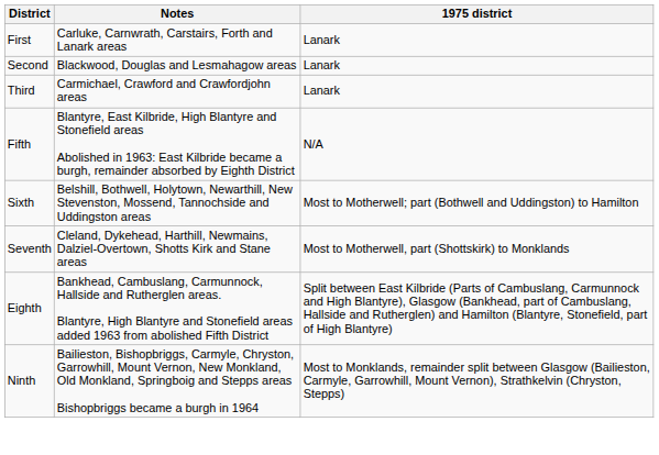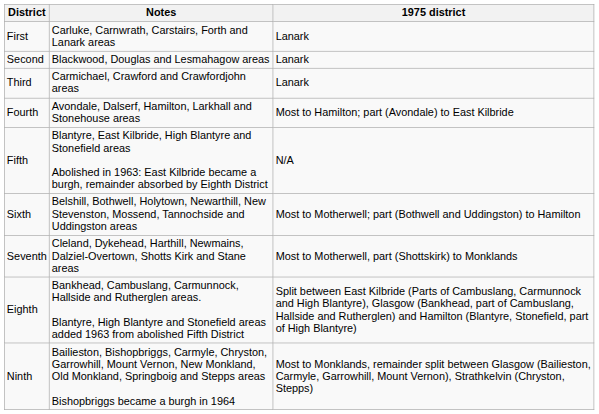 <table class="wikitable">
 <tr>
 <th>District</th>
 <th>Notes</th>
 <th>1975 district</th>
 </tr>
 <tr>
 <td>First</td>
 <td>Carluke, Carnwrath, Carstairs, Forth and Lanark areas</td>
 <td>Lanark</td>
 </tr>
 <tr>
 <td>Second</td>
 <td>Blackwood, Douglas and Lesmahagow areas</td>
 <td>Lanark</td>
 </tr>
 <tr>
 <td>Third</td>
 <td>Carmichael, Crawford and Crawfordjohn areas</td>
 <td>Lanark</td>
+</tr>
+<tr>
+<td>Fourth</td>
+<td>Avondale, Dalserf, Hamilton, Larkhall and Stonehouse areas</td>
+<td>Most to Hamilton; part (Avondale) to East Kilbride</td>
 </tr>
 <tr>
 <td>Fifth</td>
 <td>Blantyre, East Kilbride, High Blantyre and Stonefield areas<br><br>Abolished in 1963: East Kilbride became a burgh, remainder absorbed by Eighth District</td>
 <td>N/A</td>
 </tr>
 <tr>
 <td>Sixth</td>
 <td>Belshill, Bothwell, Holytown, Newarthill, New Stevenston, Mossend, Tannochside and Uddingston areas</td>
 <td>Most to Motherwell; part (Bothwell and Uddingston) to Hamilton</td>
 </tr>
 <tr>
 <td>Seventh</td>
 <td>Cleland, Dykehead, Harthill, Newmains, Dalziel-Overtown, Shotts Kirk and Stane areas</td>
 <td>Most to Motherwell, part (Shottskirk) to Monklands</td>
 </tr>
 <tr>
 <td>Eighth</td>
 <td>Bankhead, Cambuslang, Carmunnock, Hallside and Rutherglen areas.<br><br>Blantyre, High Blantyre and Stonefield areas added 1963 from abolished Fifth District</td>
 <td>Split between East Kilbride (Parts of Cambuslang, Carmunnock and High Blantyre), Glasgow (Bankhead, part of Cambuslang, Hallside and Rutherglen) and Hamilton (Blantyre, Stonefield, part of High Blantyre)</td>
 </tr>
 <tr>
 <td>Ninth</td>
 <td>Bailieston, Bishopbriggs, Carmyle, Chryston, Garrowhill, Mount Vernon, New Monkland, Old Monkland, Springboig and Stepps areas<br><br>Bishopbriggs became a burgh in 1964</td>
 <td>Most to Monklands, remainder split between Glasgow (Bailieston, Carmyle, Garrowhill, Mount Vernon), Strathkelvin (Chryston, Stepps)</td>
 </tr>
 </table>
